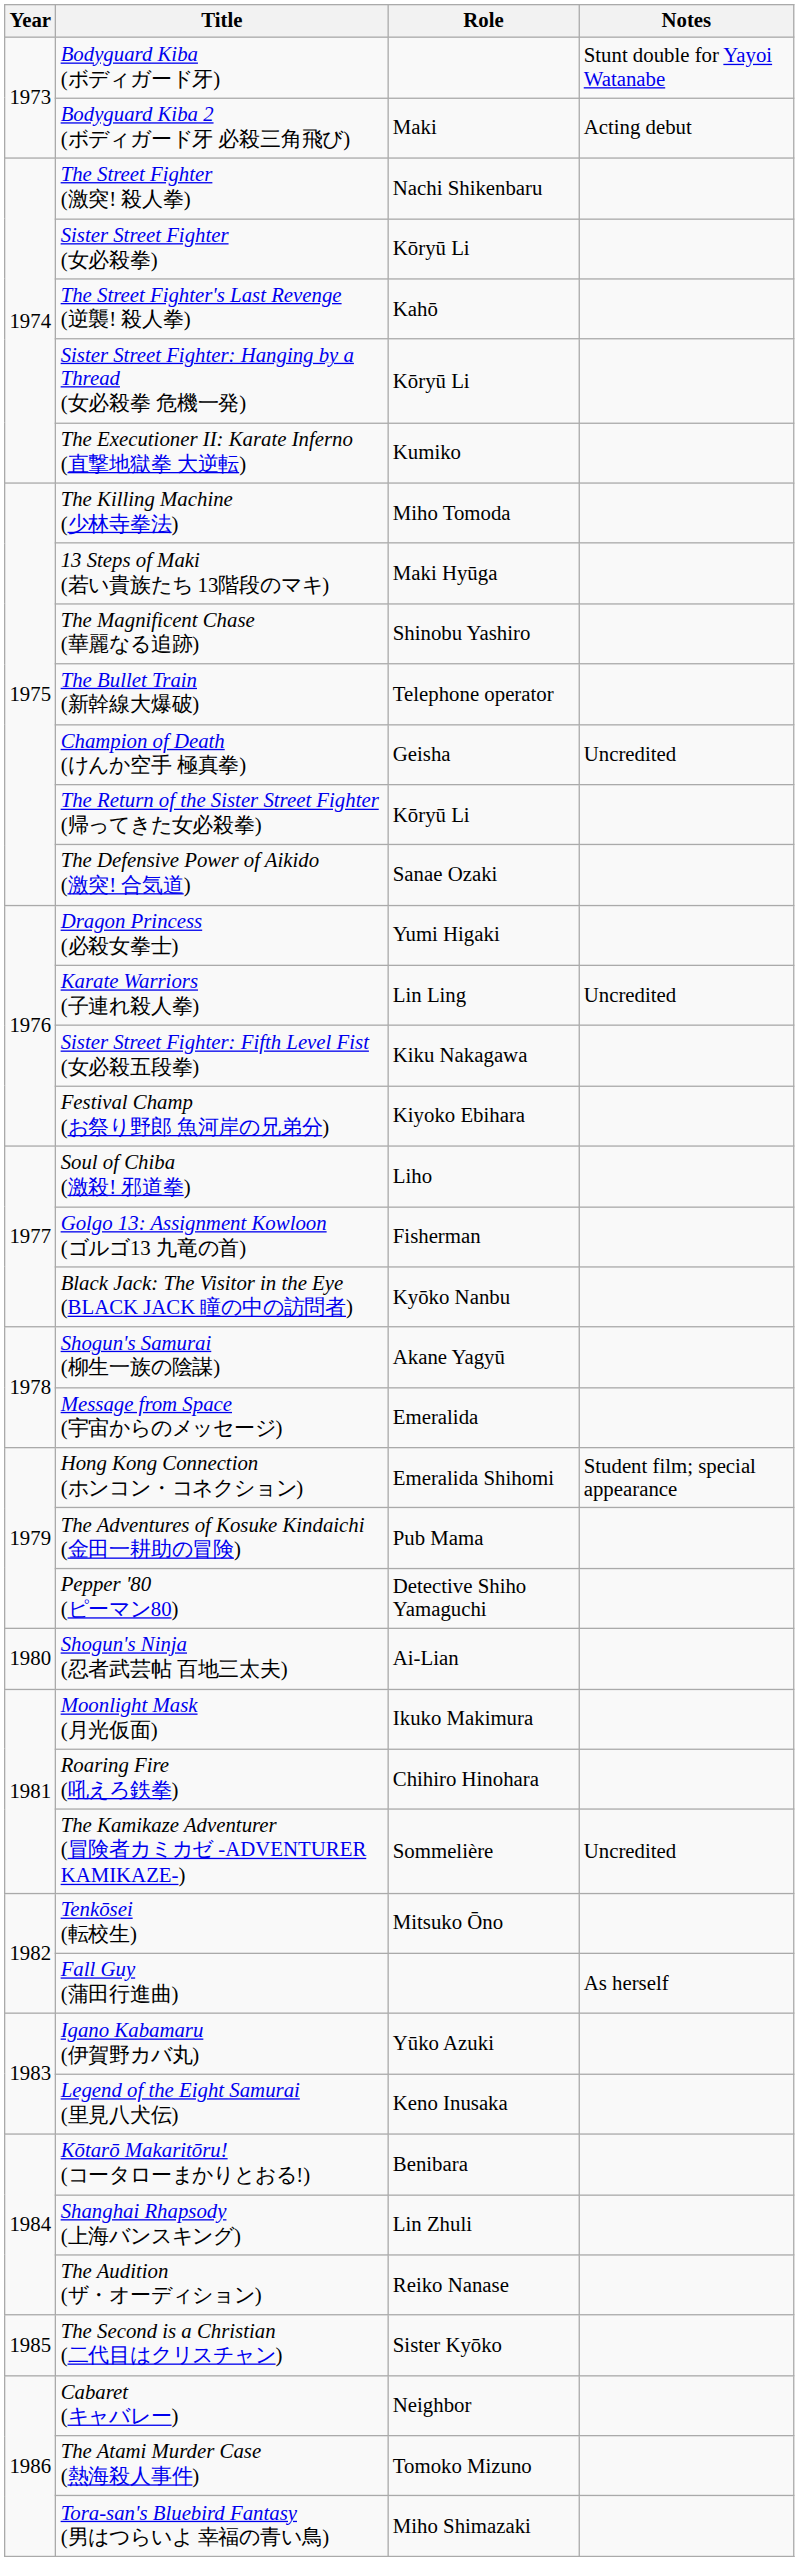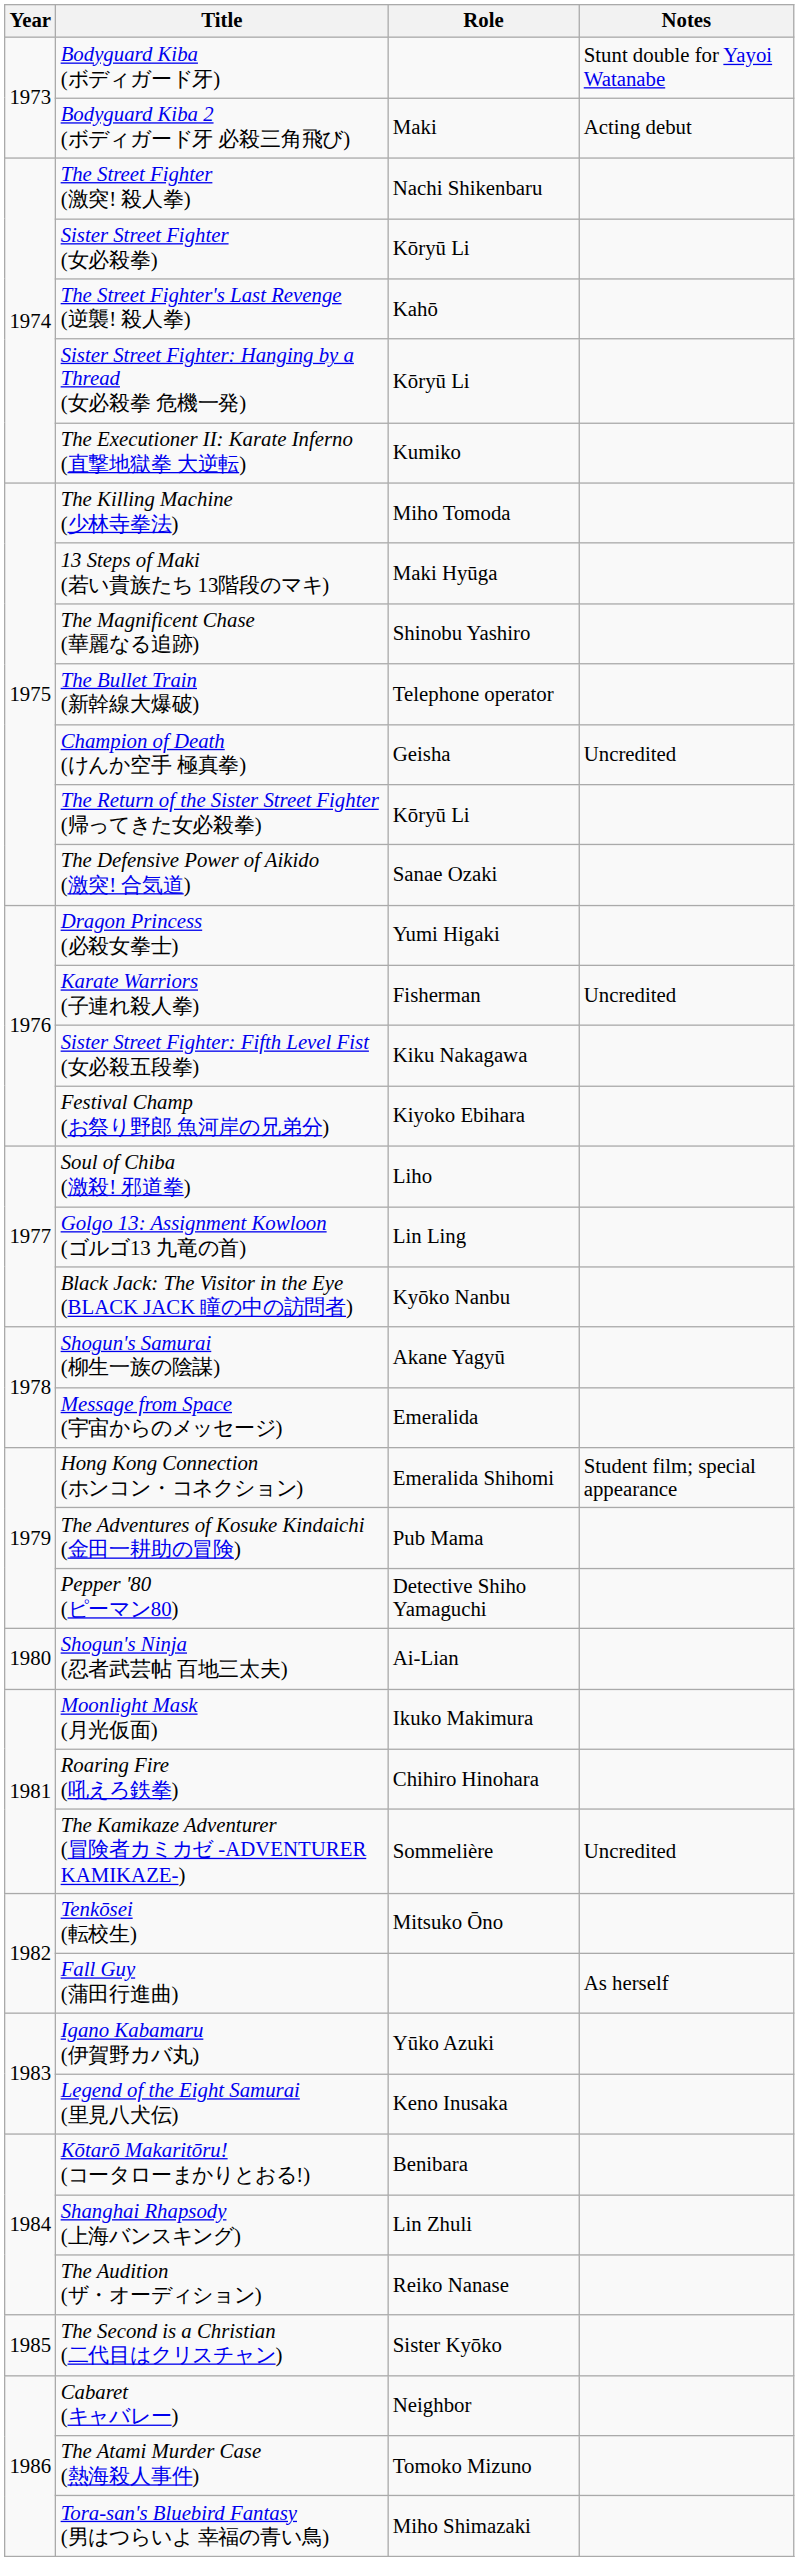 <table class="wikitable sortable">
 <tr>
 <th>Year</th>
 <th>Title</th>
 <th>Role</th>
 <th>Notes</th>
 </tr>
 <tr>
 <td rowspan=2>1973</td>
 <td><em><a href='#'>Bodyguard Kiba</a></em><br>(ボディガード牙)</td>
 <td></td>
 <td>Stunt double for <a href='#'>Yayoi Watanabe</a></td>
 </tr>
 <tr>
 <td><em><a href='#'>Bodyguard Kiba 2</a></em><br>(ボディガード牙 必殺三角飛び)</td>
 <td>Maki</td>
 <td>Acting debut</td>
 </tr>
 <tr>
 <td rowspan=5>1974</td>
 <td><em><a href='#'>The Street Fighter</a></em><br>(激突! 殺人拳)</td>
 <td>Nachi Shikenbaru</td>
 <td></td>
 </tr>
 <tr>
 <td><em><a href='#'>Sister Street Fighter</a></em><br>(女必殺拳)</td>
 <td>Kōryū Li</td>
 <td></td>
 </tr>
 <tr>
 <td><em><a href='#'>The Street Fighter's Last Revenge</a></em><br>(逆襲! 殺人拳)</td>
 <td>Kahō</td>
 <td></td>
 </tr>
 <tr>
 <td><em><a href='#'>Sister Street Fighter: Hanging by a Thread</a></em><br>(女必殺拳 危機一発)</td>
 <td>Kōryū Li</td>
 <td></td>
 </tr>
 <tr>
 <td><em>The Executioner II: Karate Inferno</em><br>(<a href='#'>直撃地獄拳 大逆転</a>)</td>
 <td>Kumiko</td>
 </tr>
 <tr>
 <td rowspan=7>1975</td>
 <td><em>The Killing Machine</em><br>(<a href='#'>少林寺拳法</a>)</td>
 <td>Miho Tomoda</td>
 <td></td>
 </tr>
 <tr>
 <td><em>13 Steps of Maki</em><br>(若い貴族たち 13階段のマキ)</td>
 <td>Maki Hyūga</td>
 <td></td>
 </tr>
 <tr>
 <td><em>The Magnificent Chase</em><br>(華麗なる追跡)</td>
 <td>Shinobu Yashiro</td>
 <td></td>
 </tr>
 <tr>
 <td><em><a href='#'>The Bullet Train</a></em><br>(新幹線大爆破)</td>
 <td>Telephone operator</td>
 <td></td>
 </tr>
 <tr>
 <td><em><a href='#'>Champion of Death</a></em><br>(けんか空手 極真拳)</td>
 <td>Geisha</td>
 <td>Uncredited</td>
 </tr>
 <tr>
 <td><em><a href='#'>The Return of the Sister Street Fighter</a></em><br>(帰ってきた女必殺拳)</td>
 <td>Kōryū Li</td>
 <td></td>
 </tr>
 <tr>
 <td><em>The Defensive Power of Aikido</em><br>(<a href='#'>激突! 合気道</a>)</td>
 <td>Sanae Ozaki</td>
 <td></td>
 </tr>
 <tr>
 <td rowspan=4>1976</td>
 <td><em><a href='#'>Dragon Princess</a></em><br>(必殺女拳士)</td>
 <td>Yumi Higaki</td>
 <td></td>
 </tr>
 <tr>
 <td><em><a href='#'>Karate Warriors</a></em><br>(子連れ殺人拳)</td>
-<td>Lin Ling</td>
+<td>Fisherman</td>
 <td>Uncredited</td>
 </tr>
 <tr>
 <td><em><a href='#'>Sister Street Fighter: Fifth Level Fist</a></em><br>(女必殺五段拳)</td>
 <td>Kiku Nakagawa</td>
 <td></td>
 </tr>
 <tr>
 <td><em>Festival Champ</em><br>(<a href='#'>お祭り野郎 魚河岸の兄弟分</a>)</td>
 <td>Kiyoko Ebihara</td>
 <td></td>
 </tr>
 <tr>
 <td rowspan=3>1977</td>
 <td><em>Soul of Chiba</em><br>(<a href='#'>激殺! 邪道拳</a>)</td>
 <td>Liho</td>
 <td></td>
 </tr>
 <tr>
 <td><em><a href='#'>Golgo 13: Assignment Kowloon</a></em><br>(ゴルゴ13 九竜の首)</td>
-<td>Fisherman</td>
+<td>Lin Ling</td>
 <td></td>
 </tr>
 <tr>
 <td><em>Black Jack: The Visitor in the Eye</em><br>(<a href='#'>BLACK JACK 瞳の中の訪問者</a>)</td>
 <td>Kyōko Nanbu</td>
 <td></td>
 </tr>
 <tr>
 <td rowspan=2>1978</td>
 <td><em><a href='#'>Shogun's Samurai</a></em><br>(柳生一族の陰謀)</td>
 <td>Akane Yagyū</td>
 <td></td>
 </tr>
 <tr>
 <td><em><a href='#'>Message from Space</a></em><br>(宇宙からのメッセージ)</td>
 <td>Emeralida</td>
 <td></td>
 </tr>
 <tr>
 <td rowspan=3>1979</td>
 <td><em>Hong Kong Connection</em><br>(ホンコン・コネクション)</td>
 <td>Emeralida Shihomi</td>
 <td>Student film; special appearance</td>
 </tr>
 <tr>
 <td><em>The Adventures of Kosuke Kindaichi</em><br>(<a href='#'>金田一耕助の冒険</a>)</td>
 <td>Pub Mama</td>
 <td></td>
 </tr>
 <tr>
 <td><em>Pepper '80</em><br>(<a href='#'>ピーマン80</a>)</td>
 <td>Detective Shiho Yamaguchi</td>
 <td></td>
 </tr>
 <tr>
 <td>1980</td>
 <td><em><a href='#'>Shogun's Ninja</a></em><br>(忍者武芸帖 百地三太夫)</td>
 <td>Ai-Lian</td>
 <td></td>
 </tr>
 <tr>
 <td rowspan=3>1981</td>
 <td><em><a href='#'>Moonlight Mask</a></em><br>(月光仮面)</td>
 <td>Ikuko Makimura</td>
 <td></td>
 </tr>
 <tr>
 <td><em>Roaring Fire</em><br>(<a href='#'>吼えろ鉄拳</a>)</td>
 <td>Chihiro Hinohara</td>
 <td></td>
 </tr>
 <tr>
 <td><em>The Kamikaze Adventurer</em><br>(<a href='#'>冒険者カミカゼ -ADVENTURER KAMIKAZE-</a>)</td>
 <td>Sommelière</td>
 <td>Uncredited</td>
 </tr>
 <tr>
 <td rowspan=2>1982</td>
 <td><em><a href='#'>Tenkōsei</a></em><br>(転校生)</td>
 <td>Mitsuko Ōno</td>
 <td></td>
 </tr>
 <tr>
 <td><em><a href='#'>Fall Guy</a></em><br>(蒲田行進曲)</td>
 <td></td>
 <td>As herself</td>
 </tr>
 <tr>
 <td rowspan=2>1983</td>
 <td><em><a href='#'>Igano Kabamaru</a></em><br>(伊賀野カバ丸)</td>
 <td>Yūko Azuki</td>
 <td></td>
 </tr>
 <tr>
 <td><em><a href='#'>Legend of the Eight Samurai</a></em><br>(里見八犬伝)</td>
 <td>Keno Inusaka</td>
 <td></td>
 </tr>
 <tr>
 <td rowspan=3>1984</td>
 <td><em><a href='#'>Kōtarō Makaritōru!</a></em><br>(コータローまかりとおる!)</td>
 <td>Benibara</td>
 <td></td>
 </tr>
 <tr>
 <td><em><a href='#'>Shanghai Rhapsody</a></em><br>(上海バンスキング)</td>
 <td>Lin Zhuli</td>
 <td></td>
 </tr>
 <tr>
 <td><em>The Audition</em><br>(ザ・オーディション)</td>
 <td>Reiko Nanase</td>
 <td></td>
 </tr>
 <tr>
 <td>1985</td>
 <td><em>The Second is a Christian</em><br>(<a href='#'>二代目はクリスチャン</a>)</td>
 <td>Sister Kyōko</td>
 <td></td>
 </tr>
 <tr>
 <td rowspan=3>1986</td>
 <td><em>Cabaret</em><br>(<a href='#'>キャバレー</a>)</td>
 <td>Neighbor</td>
 <td></td>
 </tr>
 <tr>
 <td><em>The Atami Murder Case</em><br>(<a href='#'>熱海殺人事件</a>)</td>
 <td>Tomoko Mizuno</td>
 <td></td>
 </tr>
 <tr>
 <td><em><a href='#'>Tora-san's Bluebird Fantasy</a></em><br>(男はつらいよ 幸福の青い鳥)</td>
 <td>Miho Shimazaki</td>
 <td></td>
 </tr>
 <tr>
 </tr>
 </table>
